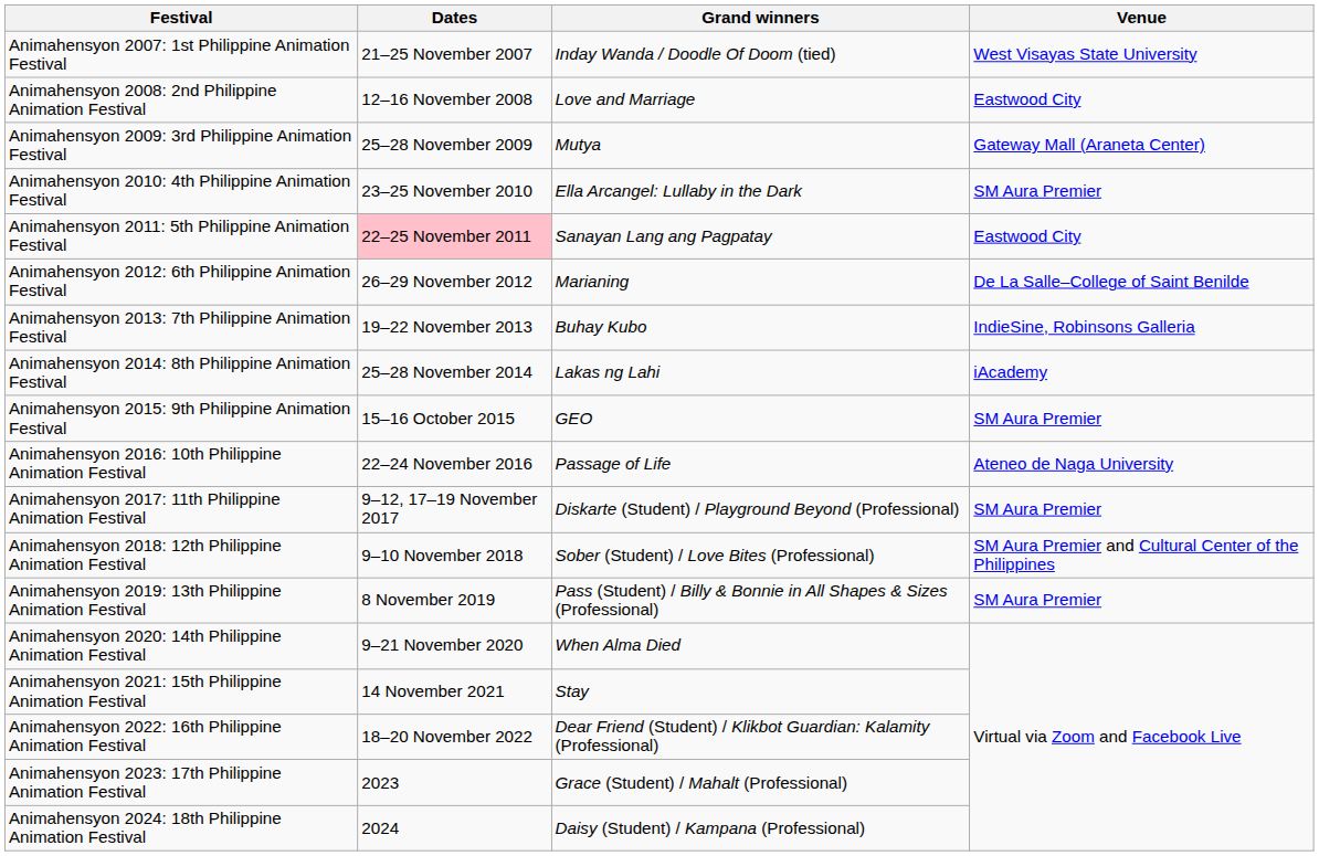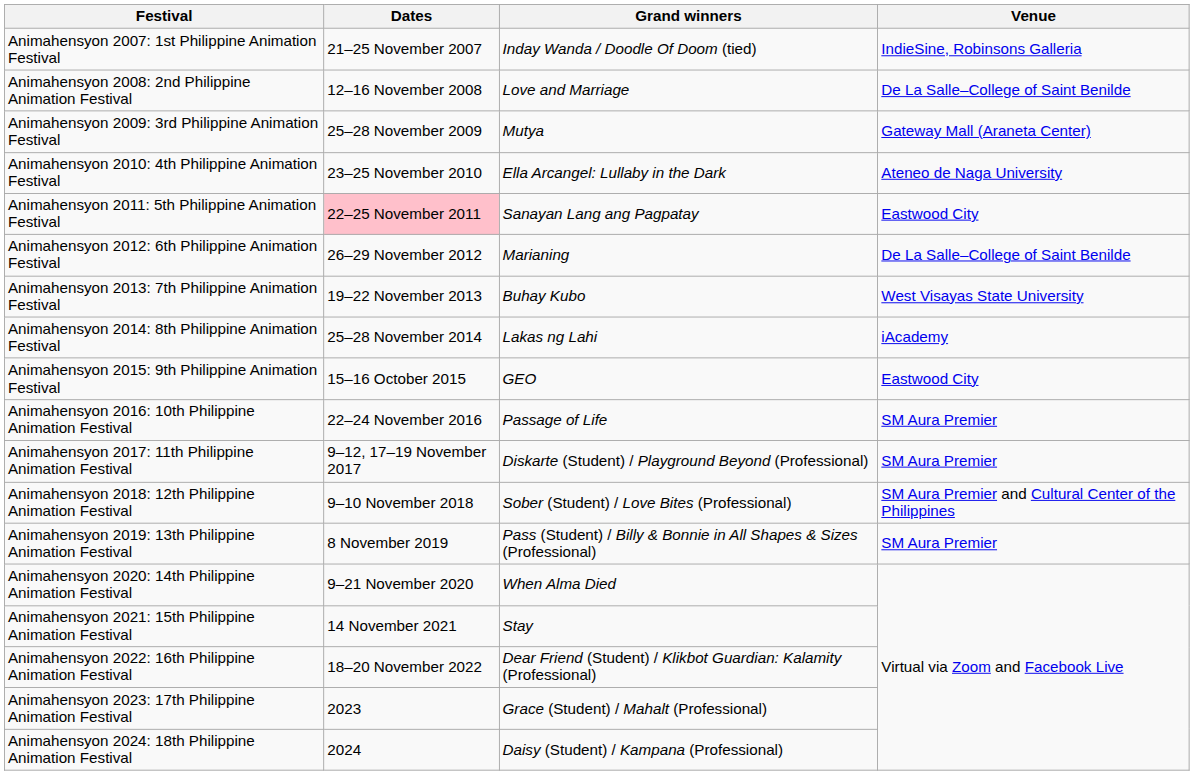 <table class="sortable wikitable">
 <tr>
 <th>Festival</th>
 <th>Dates</th>
 <th>Grand winners</th>
 <th>Venue</th>
 </tr>
 <tr>
 <td>Animahensyon 2007: 1st Philippine Animation Festival</td>
 <td>21–25 November 2007</td>
 <td><em>Inday Wanda / Doodle Of Doom</em> (tied)</td>
-<td><a href='#'>West Visayas State University</a></td>
+<td><a href='#'>IndieSine, Robinsons Galleria</a></td>
 </tr>
 <tr>
 <td>Animahensyon 2008: 2nd Philippine Animation Festival</td>
 <td>12–16 November 2008</td>
 <td><em>Love and Marriage</em></td>
-<td><a href='#'>Eastwood City</a></td>
+<td><a href='#'>De La Salle–College of Saint Benilde</a></td>
 </tr>
 <tr>
 <td>Animahensyon 2009: 3rd Philippine Animation Festival</td>
 <td>25–28 November 2009</td>
 <td><em>Mutya</em></td>
 <td><a href='#'>Gateway Mall (Araneta Center)</a></td>
 </tr>
 <tr>
 <td>Animahensyon 2010: 4th Philippine Animation Festival</td>
 <td>23–25 November 2010</td>
 <td><em>Ella Arcangel: Lullaby in the Dark</em></td>
-<td><a href='#'>SM Aura Premier</a></td>
+<td><a href='#'>Ateneo de Naga University</a></td>
 </tr>
 <tr>
 <td>Animahensyon 2011: 5th Philippine Animation Festival</td>
 <td style="background: pink;">22–25 November 2011</td>
 <td><em>Sanayan Lang ang Pagpatay</em></td>
 <td><a href='#'>Eastwood City</a></td>
 </tr>
 <tr>
 <td>Animahensyon 2012: 6th Philippine Animation Festival</td>
 <td>26–29 November 2012</td>
 <td><em>Marianing</em></td>
 <td><a href='#'>De La Salle–College of Saint Benilde</a></td>
 </tr>
 <tr>
 <td>Animahensyon 2013: 7th Philippine Animation Festival</td>
 <td>19–22 November 2013</td>
 <td><em>Buhay Kubo</em></td>
-<td><a href='#'>IndieSine, Robinsons Galleria</a></td>
+<td><a href='#'>West Visayas State University</a></td>
 </tr>
 <tr>
 <td>Animahensyon 2014: 8th Philippine Animation Festival</td>
 <td>25–28 November 2014</td>
 <td><em>Lakas ng Lahi</em></td>
 <td><a href='#'>iAcademy</a></td>
 </tr>
 <tr>
 <td>Animahensyon 2015: 9th Philippine Animation Festival</td>
 <td>15–16 October 2015</td>
 <td><em>GEO</em></td>
-<td><a href='#'>SM Aura Premier</a></td>
+<td><a href='#'>Eastwood City</a></td>
 </tr>
 <tr>
 <td>Animahensyon 2016: 10th Philippine Animation Festival</td>
 <td>22–24 November 2016</td>
 <td><em>Passage of Life</em></td>
-<td><a href='#'>Ateneo de Naga University</a></td>
+<td><a href='#'>SM Aura Premier</a></td>
 </tr>
 <tr>
 <td>Animahensyon 2017: 11th Philippine Animation Festival</td>
 <td>9–12, 17–19 November 2017</td>
 <td><em>Diskarte</em> (Student) / <em>Playground Beyond</em> (Professional)</td>
 <td><a href='#'>SM Aura Premier</a></td>
 </tr>
 <tr>
 <td>Animahensyon 2018: 12th Philippine Animation Festival</td>
 <td>9–10 November 2018</td>
 <td><em>Sober</em> (Student) / <em>Love Bites</em> (Professional)</td>
 <td><a href='#'>SM Aura Premier</a> and <a href='#'>Cultural Center of the Philippines</a></td>
 </tr>
 <tr>
 <td>Animahensyon 2019: 13th Philippine Animation Festival</td>
 <td>8 November 2019</td>
 <td><em>Pass</em> (Student) / <em>Billy & Bonnie in All Shapes & Sizes</em> (Professional)</td>
 <td><a href='#'>SM Aura Premier</a></td>
 </tr>
 <tr>
 <td>Animahensyon 2020: 14th Philippine Animation Festival</td>
 <td>9–21 November 2020</td>
 <td><em>When Alma Died</em></td>
 <td rowspan="5">Virtual via <a href='#'>Zoom</a> and <a href='#'>Facebook Live</a></td>
 </tr>
 <tr>
 <td>Animahensyon 2021: 15th Philippine Animation Festival</td>
 <td>14 November 2021</td>
 <td><em>Stay</em></td>
 </tr>
 <tr>
 <td>Animahensyon 2022: 16th Philippine Animation Festival</td>
 <td>18–20 November 2022</td>
 <td><em>Dear Friend</em> (Student) / <em>Klikbot Guardian: Kalamity</em> (Professional)</td>
 </tr>
 <tr>
 <td>Animahensyon 2023: 17th Philippine Animation Festival</td>
 <td>2023</td>
 <td><em>Grace</em> (Student) / <em>Mahalt</em> (Professional)</td>
 </tr>
 <tr>
 <td>Animahensyon 2024: 18th Philippine Animation Festival</td>
 <td>2024</td>
 <td><em>Daisy</em> (Student) / <em>Kampana</em> (Professional)</td>
 </tr>
 </table>
